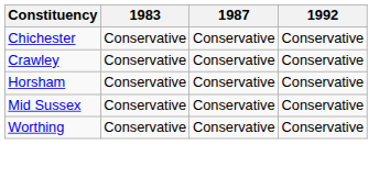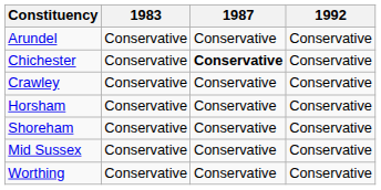 <table class="wikitable">
 <tr>
 <th>Constituency</th>
 <th>1983</th>
 <th>1987</th>
 <th>1992</th>
 </tr>
 <tr>
+<td><a href='#'>Arundel</a></td>
+<td bgcolor=>Conservative</td>
+<td bgcolor=>Conservative</td>
+<td bgcolor=>Conservative</td>
+</tr>
+<tr>
 <td><a href='#'>Chichester</a></td>
 <td bgcolor=>Conservative</td>
-<td bgcolor=>Conservative</td>
+<td bgcolor=><strong>Conservative</strong></td>
 <td bgcolor=>Conservative</td>
 </tr>
 <tr>
 <td><a href='#'>Crawley</a></td>
 <td bgcolor=>Conservative</td>
 <td bgcolor=>Conservative</td>
 <td bgcolor=>Conservative</td>
 </tr>
 <tr>
 <td><a href='#'>Horsham</a></td>
+<td bgcolor=>Conservative</td>
+<td bgcolor=>Conservative</td>
+<td bgcolor=>Conservative</td>
+</tr>
+<tr>
+<td><a href='#'>Shoreham</a></td>
 <td bgcolor=>Conservative</td>
 <td bgcolor=>Conservative</td>
 <td bgcolor=>Conservative</td>
 </tr>
 <tr>
 <td><a href='#'>Mid Sussex</a></td>
 <td bgcolor=>Conservative</td>
 <td bgcolor=>Conservative</td>
 <td bgcolor=>Conservative</td>
 </tr>
 <tr>
 <td><a href='#'>Worthing</a></td>
 <td bgcolor=>Conservative</td>
 <td bgcolor=>Conservative</td>
 <td bgcolor=>Conservative</td>
 </tr>
 </table>
